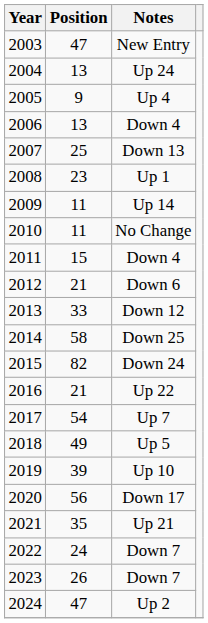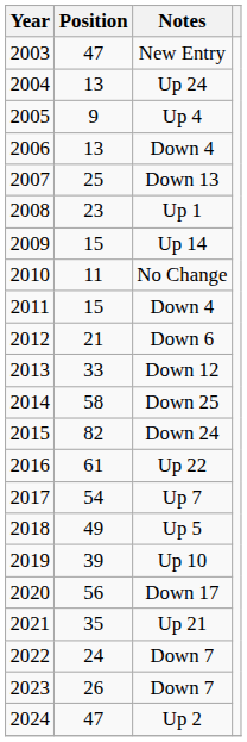 <table class="wikitable plainrowheaders" style="text-align:center;">
 <tr>
 <th>Year</th>
 <th>Position</th>
 <th>Notes</th>
 <th></th>
 </tr>
 <tr>
 <td>2003</td>
 <td>47</td>
 <td>New Entry</td>
 <td rowspan="22"></td>
 </tr>
 <tr>
 <td>2004</td>
 <td>13</td>
 <td>Up 24</td>
 </tr>
 <tr>
 <td>2005</td>
 <td>9</td>
 <td>Up 4</td>
 </tr>
 <tr>
 <td>2006</td>
 <td>13</td>
 <td>Down 4</td>
 </tr>
 <tr>
 <td>2007</td>
 <td>25</td>
 <td>Down 13</td>
 </tr>
 <tr>
 <td>2008</td>
 <td>23</td>
 <td>Up 1</td>
 </tr>
 <tr>
 <td>2009</td>
-<td>11</td>
+<td>15</td>
 <td>Up 14</td>
 </tr>
 <tr>
 <td>2010</td>
 <td>11</td>
 <td>No Change</td>
 </tr>
 <tr>
 <td>2011</td>
 <td>15</td>
 <td>Down 4</td>
 </tr>
 <tr>
 <td>2012</td>
 <td>21</td>
 <td>Down 6</td>
 </tr>
 <tr>
 <td>2013</td>
 <td>33</td>
 <td>Down 12</td>
 </tr>
 <tr>
 <td>2014</td>
 <td>58</td>
 <td>Down 25</td>
 </tr>
 <tr>
 <td>2015</td>
 <td>82</td>
 <td>Down 24</td>
 </tr>
 <tr>
 <td>2016</td>
-<td>21</td>
+<td>61</td>
 <td>Up 22</td>
 </tr>
 <tr>
 <td>2017</td>
 <td>54</td>
 <td>Up 7</td>
 </tr>
 <tr>
 <td>2018</td>
 <td>49</td>
 <td>Up 5</td>
 </tr>
 <tr>
 <td>2019</td>
 <td>39</td>
 <td>Up 10</td>
 </tr>
 <tr>
 <td>2020</td>
 <td>56</td>
 <td>Down 17</td>
 </tr>
 <tr>
 <td>2021</td>
 <td>35</td>
 <td>Up 21</td>
 </tr>
 <tr>
 <td>2022</td>
 <td>24</td>
 <td>Down 7</td>
 </tr>
 <tr>
 <td>2023</td>
 <td>26</td>
 <td>Down 7</td>
 </tr>
 <tr>
 <td>2024</td>
 <td>47</td>
 <td>Up 2</td>
 </tr>
 <tr>
 </tr>
 </table>
